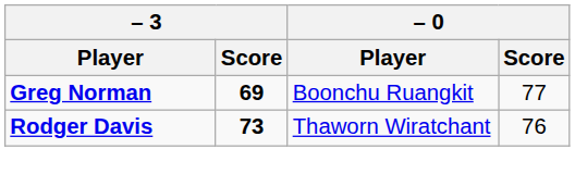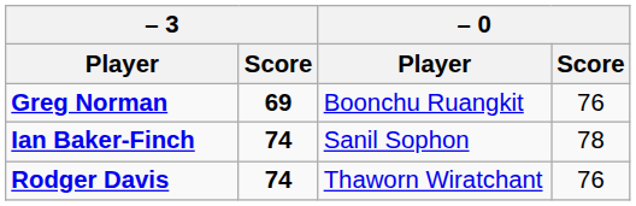 <table class=wikitable>
 <tr>
 <th colspan=2> – 3</th>
 <th colspan=2> – 0</th>
 </tr>
 <tr>
 <th width=145>Player</th>
 <th>Score</th>
 <th width=145>Player</th>
 <th>Score</th>
 </tr>
 <tr>
 <td><strong><a href='#'>Greg Norman</a></strong></td>
 <td align=center><strong>69</strong></td>
 <td><a href='#'>Boonchu Ruangkit</a></td>
-<td align=center>77</td>
+<td align=center>76</td>
+</tr>
+<tr>
+<td><strong><a href='#'>Ian Baker-Finch</a></strong></td>
+<td align=center><strong>74</strong></td>
+<td><a href='#'>Sanil Sophon</a></td>
+<td align=center>78</td>
 </tr>
 <tr>
 <td><strong><a href='#'>Rodger Davis</a></strong></td>
-<td align=center><strong>73</strong></td>
+<td align=center><strong>74</strong></td>
 <td><a href='#'>Thaworn Wiratchant</a></td>
 <td align=center>76</td>
 </tr>
 </table>
